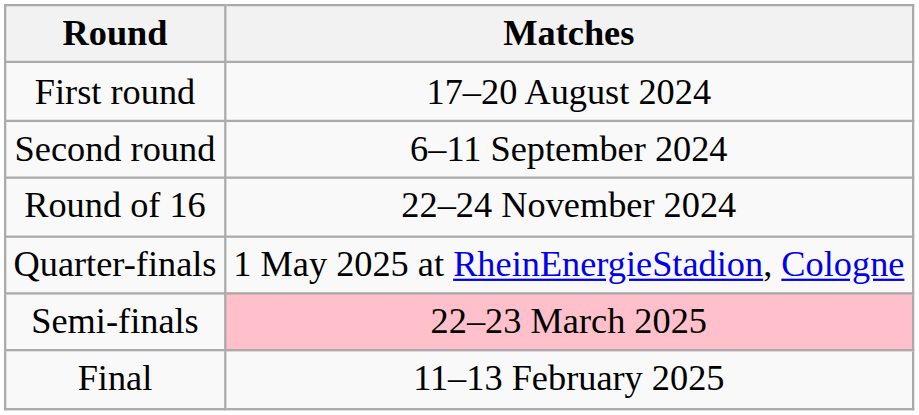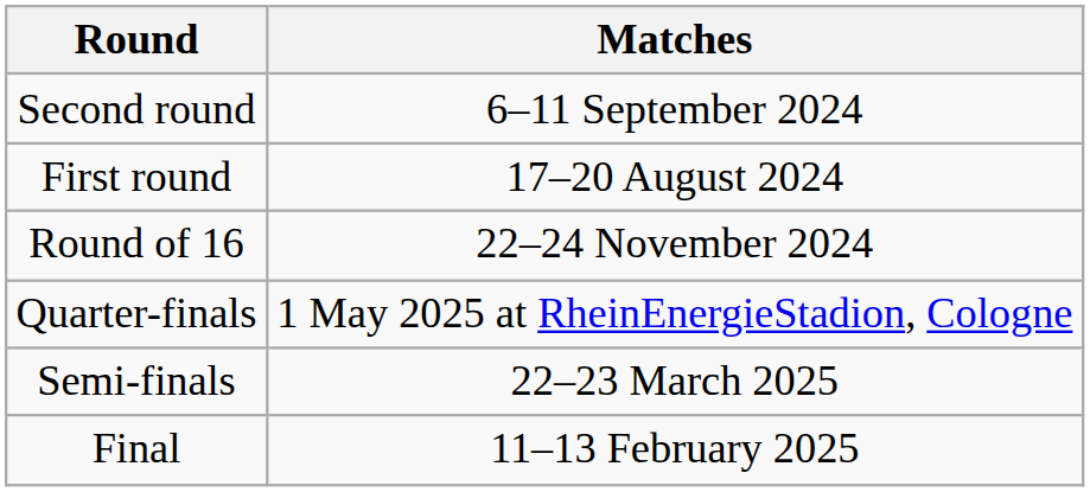 <table class=wikitable style="text-align: center">
 <tr>
 <th>Round</th>
 <th>Matches</th>
 </tr>
 <tr>
+<td>Second round</td>
+<td>6–11 September 2024</td>
+</tr>
+<tr>
 <td>First round</td>
 <td>17–20 August 2024</td>
-</tr>
-<tr>
-<td>Second round</td>
-<td>6–11 September 2024</td>
 </tr>
 <tr>
 <td>Round of 16</td>
 <td>22–24 November 2024</td>
 </tr>
 <tr>
 <td>Quarter-finals</td>
 <td>1 May 2025 at <a href='#'>RheinEnergieStadion</a>, <a href='#'>Cologne</a></td>
 </tr>
 <tr>
 <td>Semi-finals</td>
-<td style="background: pink;">22–23 March 2025</td>
+<td>22–23 March 2025</td>
 </tr>
 <tr>
 <td>Final</td>
 <td>11–13 February 2025</td>
 </tr>
 </table>
